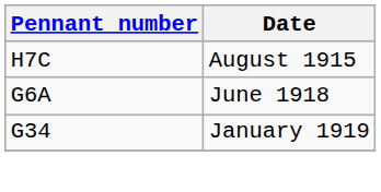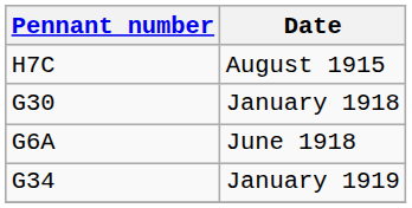 <table class="wikitable" style="text-align:left">
 <tr>
 <th><a href='#'>Pennant number</a></th>
 <th>Date</th>
 </tr>
 <tr>
 <td>H7C</td>
 <td>August 1915</td>
+</tr>
+<tr>
+<td>G30</td>
+<td>January 1918</td>
 </tr>
 <tr>
 <td>G6A</td>
 <td>June 1918</td>
 </tr>
 <tr>
 <td>G34</td>
 <td>January 1919</td>
 </tr>
 <tr>
 </tr>
 </table>
